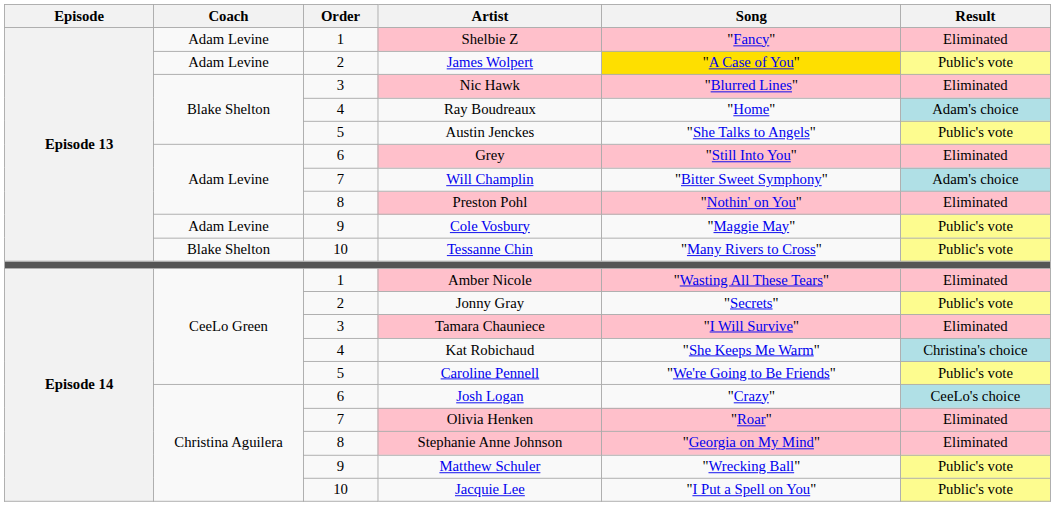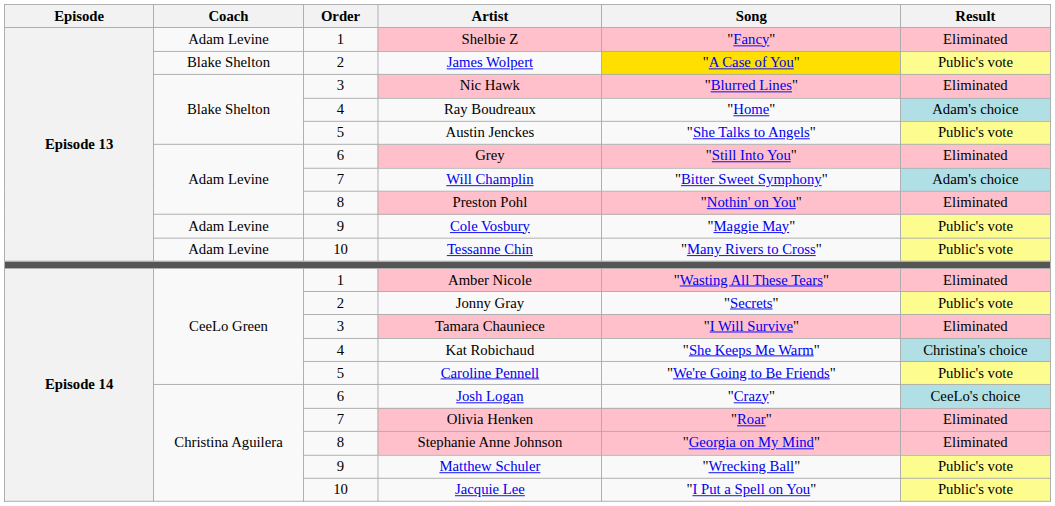 <table class="wikitable" style="text-align:center; width:90%;">
 <tr>
 <th width="10%">Episode</th>
 <th width="10%">Coach</th>
 <th width="05%">Order</th>
 <th width="15%">Artist</th>
 <th width="20%">Song</th>
 <th width="10%">Result</th>
 </tr>
 <tr>
 <th rowspan="10" scope="row">Episode 13<br></th>
 <td>Adam Levine</td>
 <td>1</td>
 <td style="background:pink;">Shelbie Z</td>
 <td style="background:pink;">"<a href='#'>Fancy</a>"</td>
 <td style="background:pink;">Eliminated</td>
 </tr>
 <tr>
-<td>Adam Levine</td>
+<td>Blake Shelton</td>
 <td scope="row">2</td>
 <td><a href='#'>James Wolpert</a></td>
 <td style="background:#FEDF00;">"<a href='#'>A Case of You</a>"</td>
 <td style="background:#fdfc8f;">Public's vote</td>
 </tr>
 <tr>
 <td rowspan="3">Blake Shelton</td>
 <td scope="row">3</td>
 <td style="background:pink;">Nic Hawk</td>
 <td style="background:pink;">"<a href='#'>Blurred Lines</a>"</td>
 <td style="background:pink;">Eliminated</td>
 </tr>
 <tr>
 <td scope="row">4</td>
 <td>Ray Boudreaux</td>
 <td>"<a href='#'>Home</a>"</td>
 <td style="background:#B0E0E6;">Adam's choice</td>
 </tr>
 <tr>
 <td scope="row">5</td>
 <td>Austin Jenckes</td>
 <td>"<a href='#'>She Talks to Angels</a>"</td>
 <td style="background:#fdfc8f;">Public's vote</td>
 </tr>
 <tr>
 <td rowspan="3">Adam Levine</td>
 <td scope="row">6</td>
 <td style="background:pink;">Grey</td>
 <td style="background:pink;">"<a href='#'>Still Into You</a>"</td>
 <td style="background:pink;">Eliminated</td>
 </tr>
 <tr>
 <td scope="row">7</td>
 <td><a href='#'>Will Champlin</a></td>
 <td>"<a href='#'>Bitter Sweet Symphony</a>"</td>
 <td style="background:#B0E0E6;">Adam's choice</td>
 </tr>
 <tr>
 <td scope="row">8</td>
 <td style="background:pink;">Preston Pohl</td>
 <td style="background:pink;">"<a href='#'>Nothin' on You</a>"</td>
 <td style="background:pink;">Eliminated</td>
 </tr>
 <tr>
 <td>Adam Levine</td>
 <td scope="row">9</td>
 <td><a href='#'>Cole Vosbury</a></td>
 <td>"<a href='#'>Maggie May</a>"</td>
 <td style="background:#fdfc8f;">Public's vote</td>
 </tr>
 <tr>
-<td>Blake Shelton</td>
+<td>Adam Levine</td>
 <td scope="row">10</td>
 <td><a href='#'>Tessanne Chin</a></td>
 <td>"<a href='#'>Many Rivers to Cross</a>"</td>
 <td style="background:#fdfc8f;">Public's vote</td>
 </tr>
 <tr>
 <td colspan="6" style="background:#555555;"></td>
 </tr>
 <tr>
 <th rowspan="10" scope="row">Episode 14<br></th>
 <td rowspan="5">CeeLo Green</td>
 <td>1</td>
 <td style="background:pink;">Amber Nicole</td>
 <td style="background:pink;">"<a href='#'>Wasting All These Tears</a>"</td>
 <td style="background:pink;">Eliminated</td>
 </tr>
 <tr>
 <td scope="row">2</td>
 <td>Jonny Gray</td>
 <td>"<a href='#'>Secrets</a>"</td>
 <td style="background:#fdfc8f;">Public's vote</td>
 </tr>
 <tr>
 <td scope="row">3</td>
 <td style="background:pink;">Tamara Chauniece</td>
 <td style="background:pink;">"<a href='#'>I Will Survive</a>"</td>
 <td style="background:pink;">Eliminated</td>
 </tr>
 <tr>
 <td scope="row">4</td>
 <td>Kat Robichaud</td>
 <td>"<a href='#'>She Keeps Me Warm</a>"</td>
 <td style="background:#B0E0E6;">Christina's choice</td>
 </tr>
 <tr>
 <td scope="row">5</td>
 <td><a href='#'>Caroline Pennell</a></td>
 <td>"<a href='#'>We're Going to Be Friends</a>"</td>
 <td style="background:#fdfc8f;">Public's vote</td>
 </tr>
 <tr>
 <td rowspan="5">Christina Aguilera</td>
 <td scope="row">6</td>
 <td><a href='#'>Josh Logan</a></td>
 <td>"<a href='#'>Crazy</a>"</td>
 <td style="background:#B0E0E6;">CeeLo's choice</td>
 </tr>
 <tr>
 <td scope="row">7</td>
 <td style="background:pink;">Olivia Henken</td>
 <td style="background:pink;">"<a href='#'>Roar</a>"</td>
 <td style="background:pink;">Eliminated</td>
 </tr>
 <tr>
 <td scope="row">8</td>
 <td style="background:pink;">Stephanie Anne Johnson</td>
 <td style="background:pink;">"<a href='#'>Georgia on My Mind</a>"</td>
 <td style="background:pink;">Eliminated</td>
 </tr>
 <tr>
 <td scope="row">9</td>
 <td><a href='#'>Matthew Schuler</a></td>
 <td>"<a href='#'>Wrecking Ball</a>"</td>
 <td style="background:#fdfc8f;">Public's vote</td>
 </tr>
 <tr>
 <td scope="row">10</td>
 <td><a href='#'>Jacquie Lee</a></td>
 <td>"<a href='#'>I Put a Spell on You</a>"</td>
 <td style="background:#fdfc8f;">Public's vote</td>
 </tr>
 </table>
